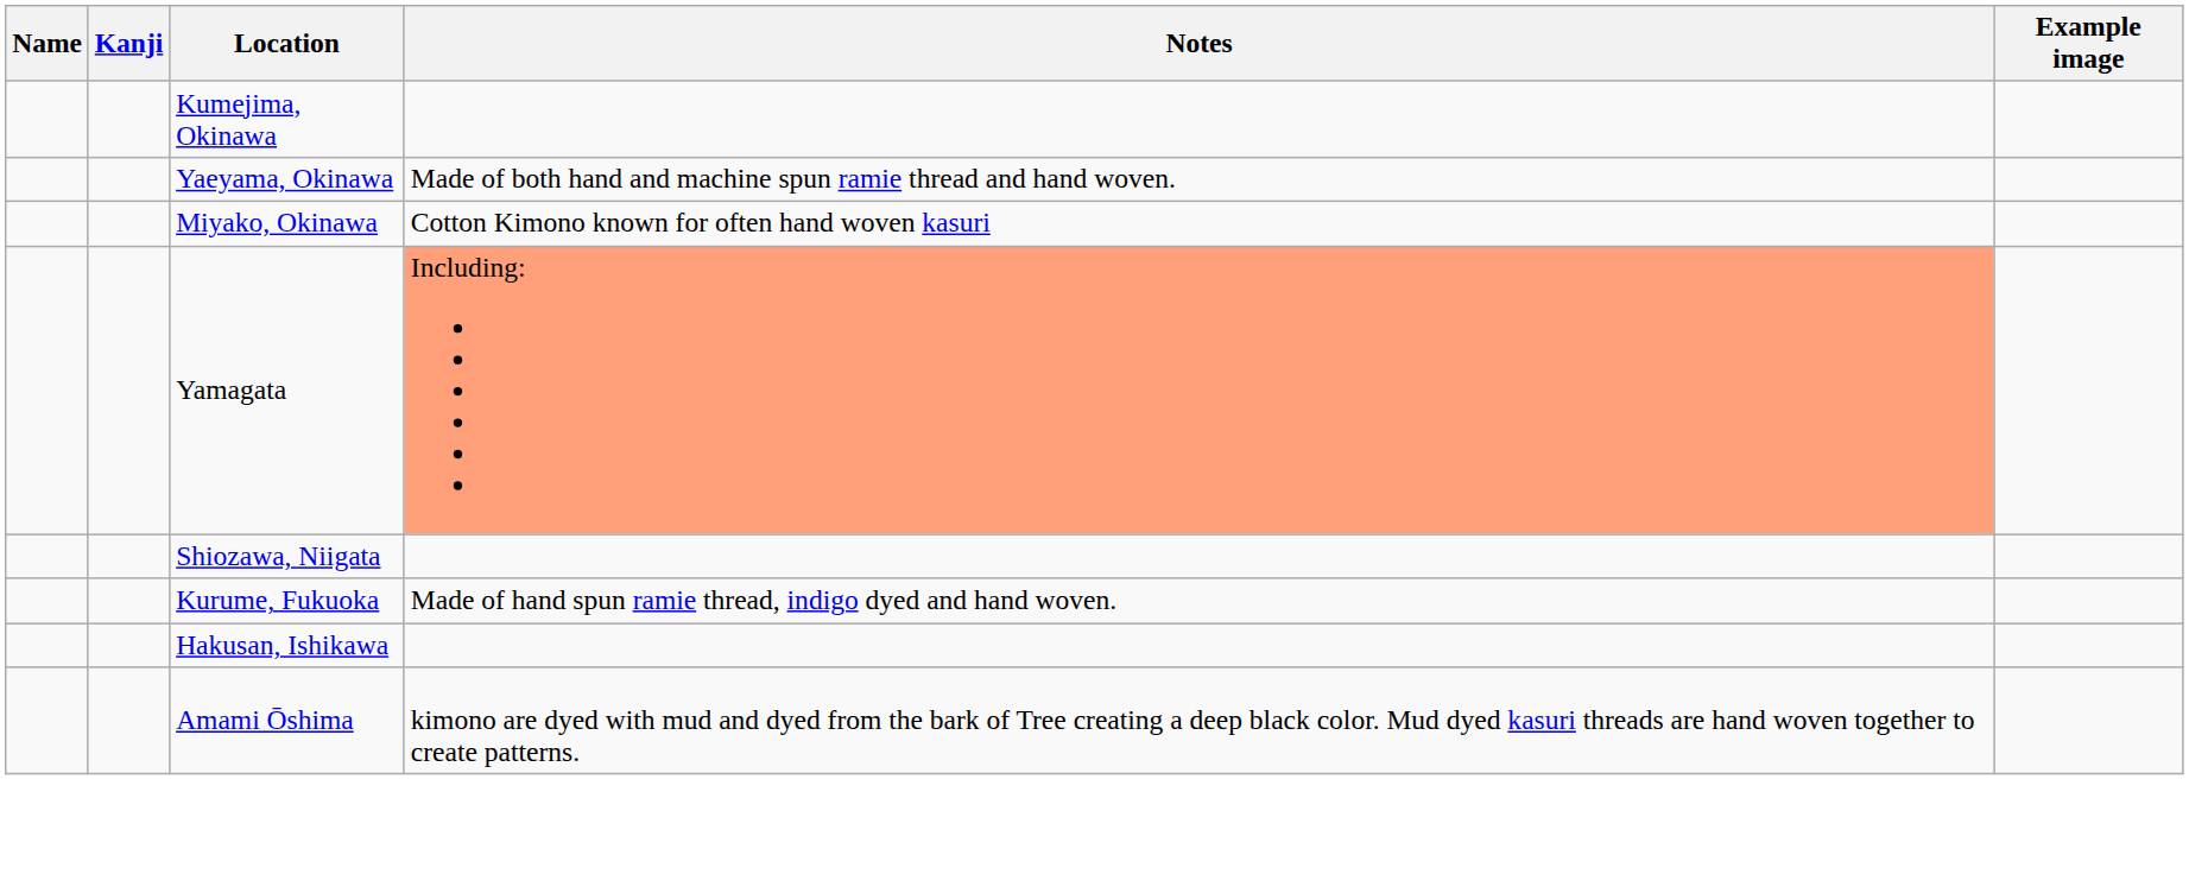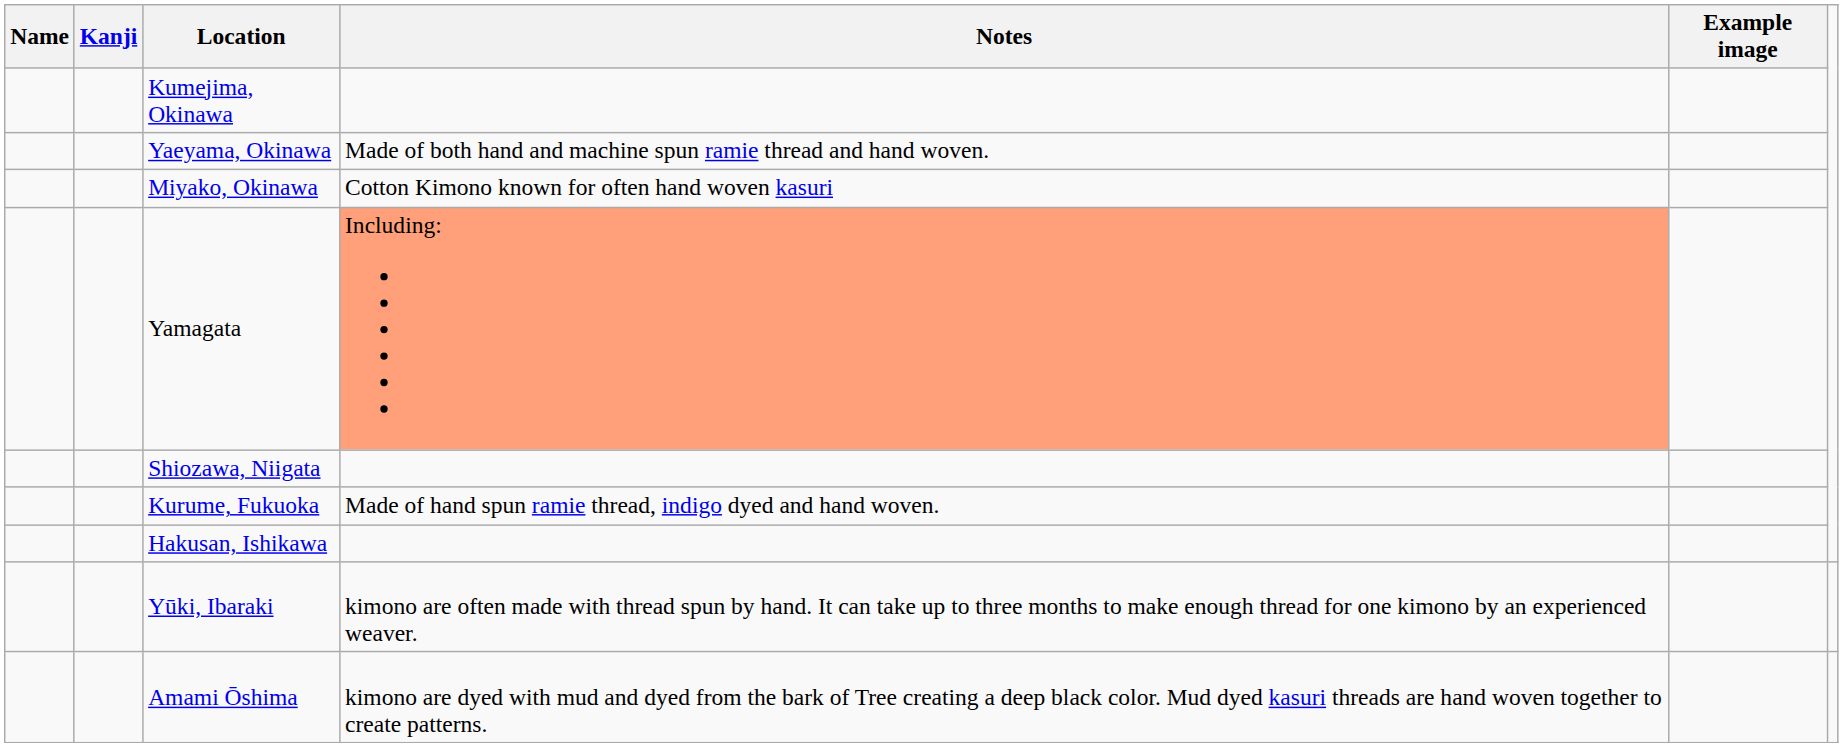 <table class="wikitable">
 <tr>
 <th>Name</th>
 <th><a href='#'>Kanji</a></th>
 <th>Location</th>
 <th>Notes</th>
 <th>Example image</th>
 </tr>
 <tr>
 <td></td>
 <td></td>
 <td><a href='#'>Kumejima, Okinawa</a></td>
 <td></td>
 <td></td>
 </tr>
 <tr>
 <td></td>
 <td></td>
 <td><a href='#'>Yaeyama, Okinawa</a></td>
 <td>Made of both hand and machine spun <a href='#'>ramie</a> thread and hand woven.</td>
 <td></td>
 </tr>
 <tr>
 <td></td>
 <td></td>
 <td><a href='#'>Miyako, Okinawa</a></td>
 <td>Cotton Kimono known for often hand woven <a href='#'>kasuri</a></td>
 <td></td>
 </tr>
 <tr>
 <td></td>
 <td></td>
 <td>Yamagata</td>
 <td style="background: lightsalmon;">Including:<br><ul><li></li><li></li><li></li><li></li><li></li><li></li></ul></td>
 <td></td>
 </tr>
 <tr>
 <td></td>
 <td></td>
 <td><a href='#'>Shiozawa, Niigata</a></td>
 <td></td>
 <td></td>
 </tr>
 <tr>
 <td></td>
 <td></td>
 <td><a href='#'>Kurume, Fukuoka</a></td>
 <td>Made of hand spun <a href='#'>ramie</a> thread, <a href='#'>indigo</a> dyed and hand woven.</td>
 <td></td>
 </tr>
 <tr>
 <td></td>
 <td></td>
 <td><a href='#'>Hakusan, Ishikawa</a></td>
 <td></td>
 <td></td>
 </tr>
 <tr>
 <td></td>
 <td></td>
+<td><a href='#'>Yūki, Ibaraki</a></td>
+<td><br> kimono are often made with thread spun by hand. It can take up to three months to make enough thread for one kimono by an experienced weaver.</td>
+<td></td>
+<td></td>
+</tr>
+<tr>
+<td></td>
+<td></td>
 <td><a href='#'>Amami Ōshima</a></td>
 <td><br> kimono are dyed with mud and dyed from the bark of  Tree creating a deep black color. Mud dyed <a href='#'>kasuri</a> threads are hand woven together to create patterns.</td>
 <td></td>
 </tr>
 </table>
